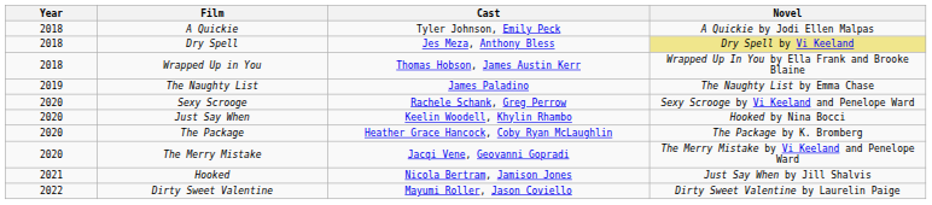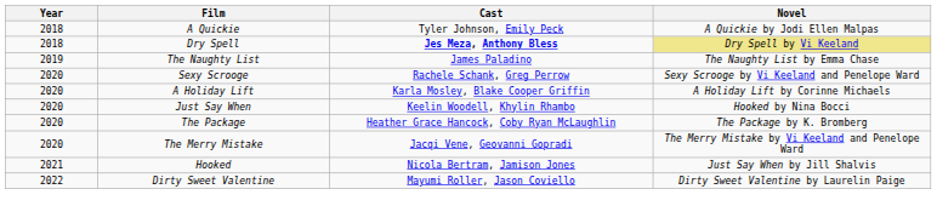 <table class="wikitable sortable" style="text-align:center;">
 <tr>
 <th width="10%">Year</th>
 <th width="25%">Film</th>
 <th width="35%">Cast</th>
 <th width="30%">Novel</th>
 </tr>
 <tr>
 <td>2018</td>
 <td><em>A Quickie</em></td>
 <td>Tyler Johnson, <a href='#'>Emily Peck</a></td>
 <td><em>A Quickie</em> by Jodi Ellen Malpas</td>
 </tr>
 <tr>
 <td>2018</td>
 <td><em>Dry Spell</em></td>
-<td><a href='#'>Jes Meza</a>, <a href='#'>Anthony Bless</a></td>
+<td><strong><a href='#'>Jes Meza</a>, <a href='#'>Anthony Bless</a></strong></td>
 <td style="background: khaki;"><em>Dry Spell</em> by <a href='#'>Vi Keeland</a></td>
-</tr>
-<tr>
-<td>2018</td>
-<td><em>Wrapped Up in You</em></td>
-<td><a href='#'>Thomas Hobson</a>, <a href='#'>James Austin Kerr</a></td>
-<td><em>Wrapped Up In You</em> by Ella Frank and Brooke Blaine</td>
 </tr>
 <tr>
 <td>2019</td>
 <td><em>The Naughty List</em></td>
 <td><a href='#'>James Paladino</a></td>
 <td><em>The Naughty List</em> by Emma Chase</td>
 </tr>
 <tr>
 <td>2020</td>
 <td><em>Sexy Scrooge</em></td>
 <td><a href='#'>Rachele Schank</a>, <a href='#'>Greg Perrow</a></td>
 <td><em>Sexy Scrooge</em> by <a href='#'>Vi Keeland</a> and Penelope Ward</td>
+</tr>
+<tr>
+<td>2020</td>
+<td><em>A Holiday Lift</em></td>
+<td><a href='#'>Karla Mosley</a>, <a href='#'>Blake Cooper Griffin</a></td>
+<td><em>A Holiday Lift</em> by Corinne Michaels</td>
 </tr>
 <tr>
 <td>2020</td>
 <td><em>Just Say When</em></td>
 <td><a href='#'>Keelin Woodell</a>, <a href='#'>Khylin Rhambo</a></td>
 <td><em>Hooked</em> by Nina Bocci</td>
 </tr>
 <tr>
 <td>2020</td>
 <td><em>The Package</em></td>
 <td><a href='#'>Heather Grace Hancock</a>, <a href='#'>Coby Ryan McLaughlin</a></td>
 <td><em>The Package</em> by K. Bromberg</td>
 </tr>
 <tr>
 <td>2020</td>
 <td><em>The Merry Mistake</em></td>
 <td><a href='#'>Jacqi Vene</a>, <a href='#'>Geovanni Gopradi</a></td>
 <td><em>The Merry Mistake</em> by <a href='#'>Vi Keeland</a> and Penelope Ward</td>
 </tr>
 <tr>
 <td>2021</td>
 <td><em>Hooked</em></td>
 <td><a href='#'>Nicola Bertram</a>, <a href='#'>Jamison Jones</a></td>
 <td><em>Just Say When</em> by Jill Shalvis</td>
 </tr>
 <tr>
 <td>2022</td>
 <td><em>Dirty Sweet Valentine</em></td>
 <td><a href='#'>Mayumi Roller</a>, <a href='#'>Jason Coviello</a></td>
 <td><em>Dirty Sweet Valentine</em> by Laurelin Paige</td>
 </tr>
 </table>
